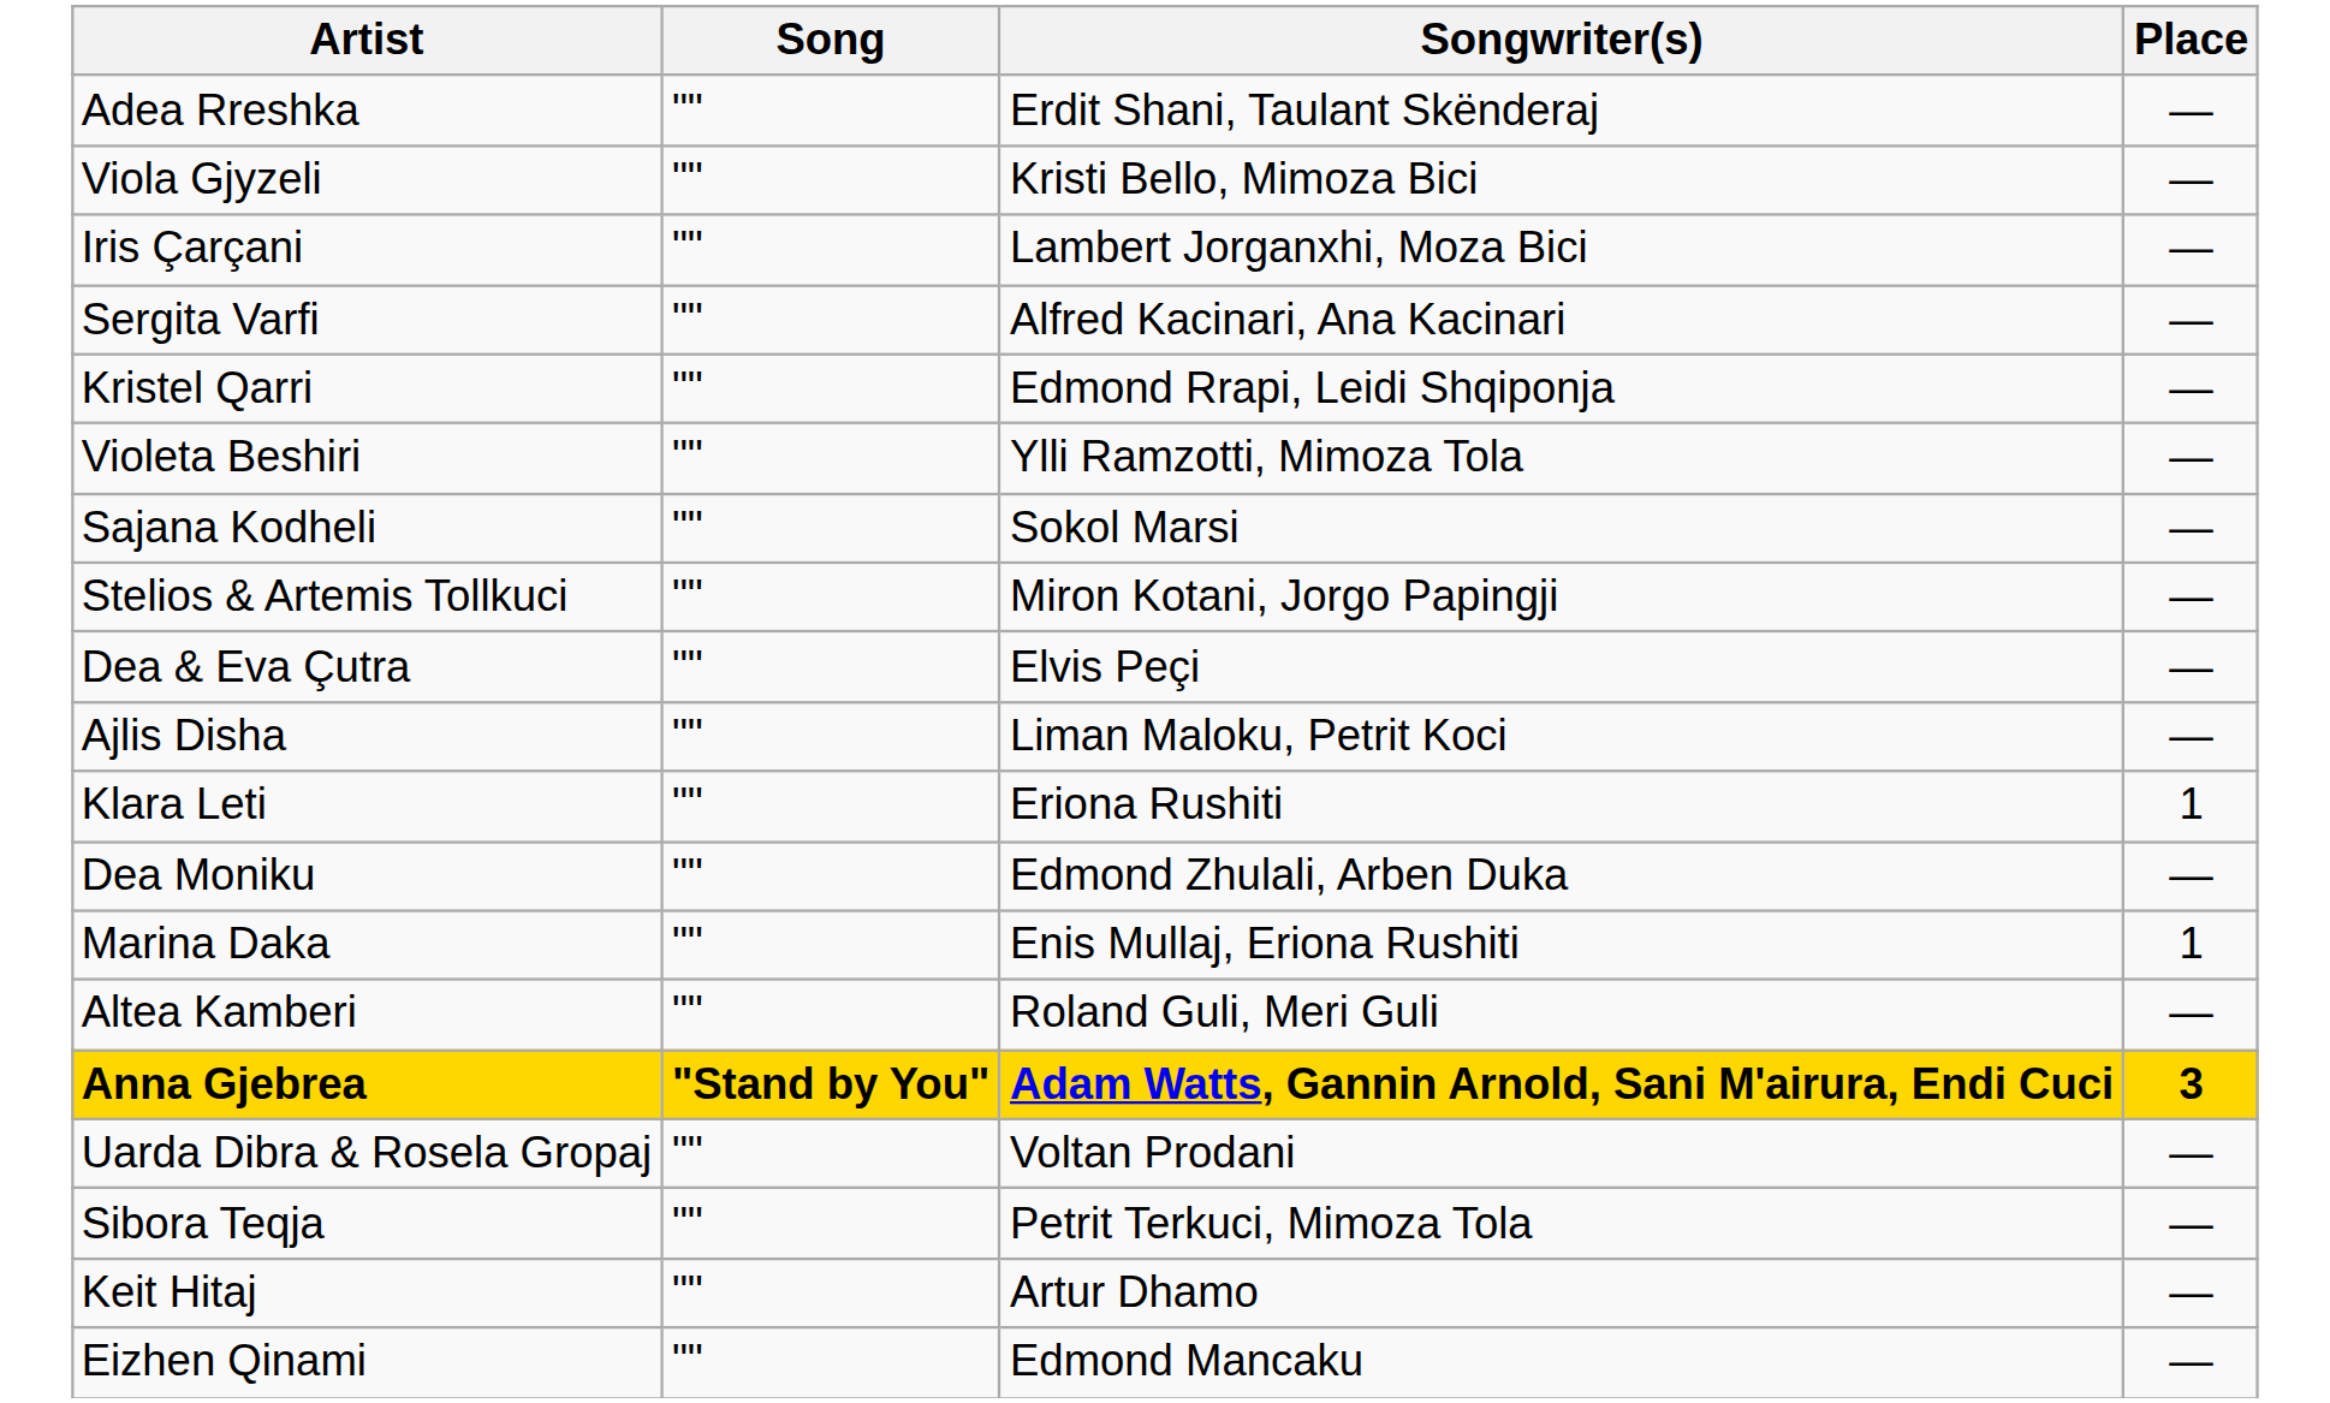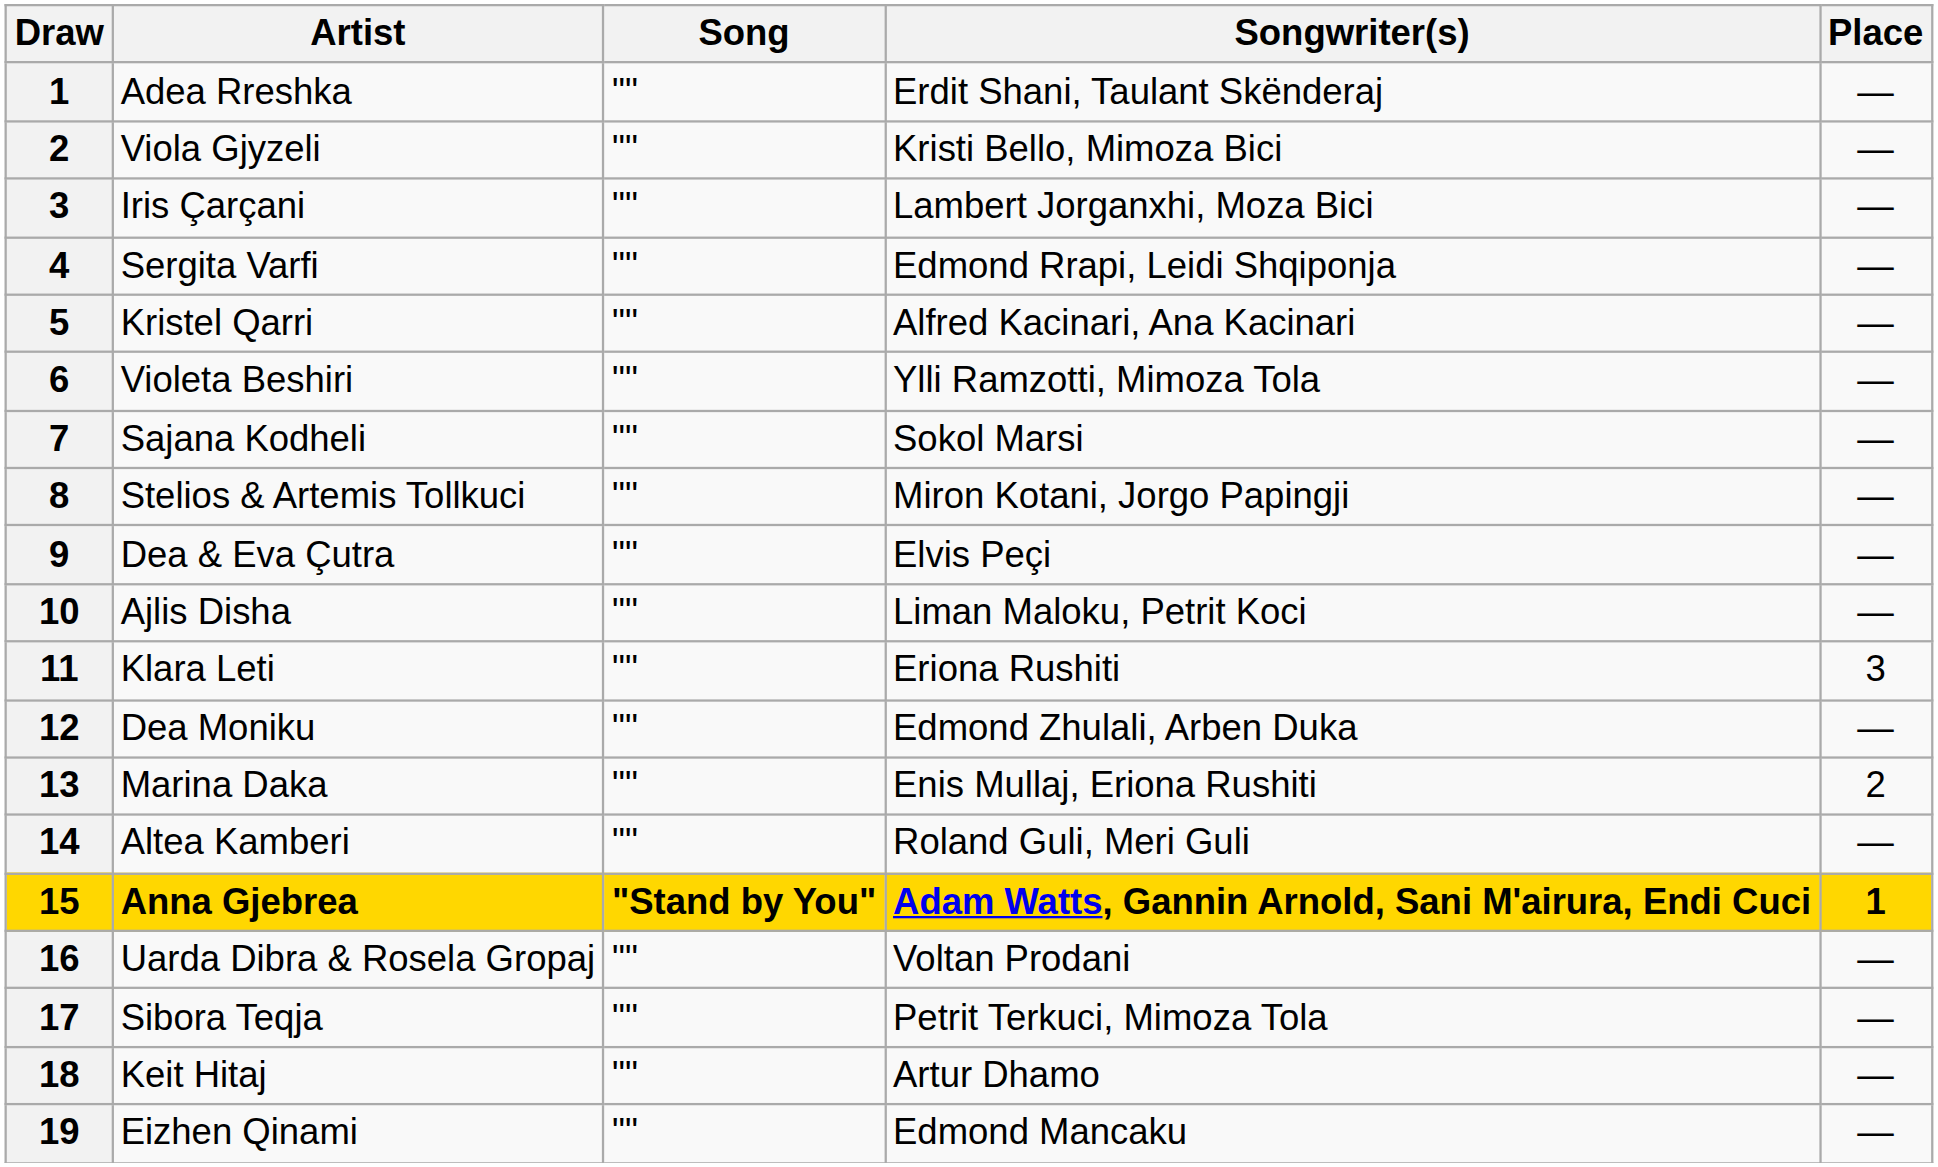 <table class="sortable wikitable plainrowheaders" style="margin: 1em auto 1em auto;">
 <tr>
+<th scope="col">Draw</th>
 <th scope="col">Artist</th>
 <th scope="col">Song</th>
 <th>Songwriter(s)</th>
 <th scope="col">Place</th>
 </tr>
 <tr>
+<th scope="row" style="text-align:center;">1</th>
 <td>Adea Rreshka</td>
 <td>""</td>
 <td>Erdit Shani, Taulant Skënderaj</td>
 <td style="text-align:center;" data-sort-value="4">—</td>
 </tr>
 <tr>
+<th scope="row" style="text-align:center;">2</th>
 <td>Viola Gjyzeli</td>
 <td>""</td>
 <td>Kristi Bello, Mimoza Bici</td>
 <td style="text-align:center;" data-sort-value="4">—</td>
 </tr>
 <tr>
+<th scope="row" style="text-align:center;">3</th>
 <td>Iris Çarçani</td>
 <td>""</td>
 <td>Lambert Jorganxhi, Moza Bici</td>
 <td style="text-align:center;" data-sort-value="4">—</td>
 </tr>
 <tr>
+<th scope="row" style="text-align:center;">4</th>
 <td>Sergita Varfi</td>
+<td>""</td>
+<td>Edmond Rrapi, Leidi Shqiponja</td>
+<td style="text-align:center;" data-sort-value="4">—</td>
+</tr>
+<tr>
+<th scope="row" style="text-align:center;">5</th>
+<td>Kristel Qarri</td>
 <td>""</td>
 <td>Alfred Kacinari, Ana Kacinari</td>
 <td style="text-align:center;" data-sort-value="4">—</td>
 </tr>
 <tr>
-<td>Kristel Qarri</td>
-<td>""</td>
-<td>Edmond Rrapi, Leidi Shqiponja</td>
-<td style="text-align:center;" data-sort-value="4">—</td>
-</tr>
-<tr>
+<th scope="row" style="text-align:center;">6</th>
 <td>Violeta Beshiri</td>
 <td>""</td>
 <td>Ylli Ramzotti, Mimoza Tola</td>
 <td style="text-align:center;" data-sort-value="4">—</td>
 </tr>
 <tr>
+<th scope="row" style="text-align:center;">7</th>
 <td>Sajana Kodheli</td>
 <td>""</td>
 <td>Sokol Marsi</td>
 <td style="text-align:center;" data-sort-value="4">—</td>
 </tr>
 <tr>
+<th scope="row" style="text-align:center;">8</th>
 <td>Stelios & Artemis Tollkuci</td>
 <td>""</td>
 <td>Miron Kotani, Jorgo Papingji</td>
 <td style="text-align:center;" data-sort-value="4">—</td>
 </tr>
 <tr>
+<th scope="row" style="text-align:center;">9</th>
 <td>Dea & Eva Çutra</td>
 <td>""</td>
 <td>Elvis Peçi</td>
 <td style="text-align:center;" data-sort-value="4">—</td>
 </tr>
 <tr>
+<th scope="row" style="text-align:center;">10</th>
 <td>Ajlis Disha</td>
 <td>""</td>
 <td>Liman Maloku, Petrit Koci</td>
 <td style="text-align:center;" data-sort-value="4">—</td>
 </tr>
 <tr>
+<th scope="row" style="text-align:center;">11</th>
 <td>Klara Leti</td>
 <td>""</td>
 <td>Eriona Rushiti</td>
-<td style="text-align:center;">1</td>
+<td style="text-align:center;">3</td>
 </tr>
 <tr>
+<th scope="row" style="text-align:center;">12</th>
 <td>Dea Moniku</td>
 <td>""</td>
 <td>Edmond Zhulali, Arben Duka</td>
 <td style="text-align:center;" data-sort-value="4">—</td>
 </tr>
 <tr>
+<th scope="row" style="text-align:center;">13</th>
 <td>Marina Daka</td>
 <td>""</td>
 <td>Enis Mullaj, Eriona Rushiti</td>
-<td style="text-align:center;">1</td>
+<td style="text-align:center;">2</td>
 </tr>
 <tr>
+<th scope="row" style="text-align:center;">14</th>
 <td>Altea Kamberi</td>
 <td>""</td>
 <td>Roland Guli, Meri Guli</td>
 <td style="text-align:center;" data-sort-value="4">—</td>
 </tr>
 <tr style="font-weight:bold; background:gold;">
+<th scope="row" style="text-align:center; font-weight:bold; background:gold;">15</th>
 <td>Anna Gjebrea</td>
 <td>"Stand by You"</td>
 <td><a href='#'>Adam Watts</a>, Gannin Arnold, Sani M'airura, Endi Cuci</td>
-<td style="text-align:center;">3</td>
+<td style="text-align:center;">1</td>
 </tr>
 <tr>
+<th scope="row" style="text-align:center;">16</th>
 <td>Uarda Dibra & Rosela Gropaj</td>
 <td>""</td>
 <td>Voltan Prodani</td>
 <td style="text-align:center;" data-sort-value="4">—</td>
 </tr>
 <tr>
+<th scope="row" style="text-align:center;">17</th>
 <td>Sibora Teqja</td>
 <td>""</td>
 <td>Petrit Terkuci, Mimoza Tola</td>
 <td style="text-align:center;" data-sort-value="4">—</td>
 </tr>
 <tr>
+<th scope="row" style="text-align:center;">18</th>
 <td>Keit Hitaj</td>
 <td>""</td>
 <td>Artur Dhamo</td>
 <td style="text-align:center;" data-sort-value="4">—</td>
 </tr>
 <tr>
+<th scope="row" style="text-align:center;">19</th>
 <td>Eizhen Qinami</td>
 <td>""</td>
 <td>Edmond Mancaku</td>
 <td style="text-align:center;" data-sort-value="4">—</td>
 </tr>
 </table>
